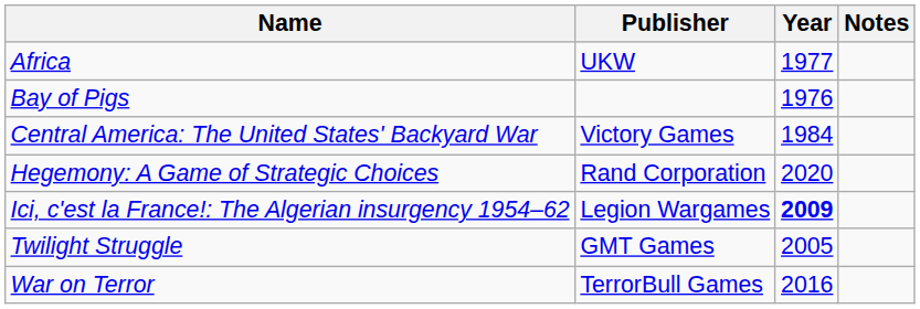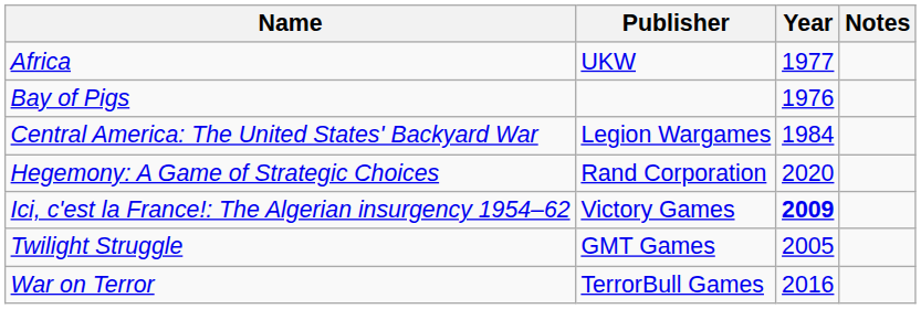 <table class="wikitable">
 <tr>
 <th>Name</th>
 <th>Publisher</th>
 <th>Year</th>
 <th>Notes</th>
 </tr>
 <tr>
 <td><em><a href='#'>Africa</a></em></td>
 <td><a href='#'>UKW</a></td>
 <td><a href='#'>1977</a></td>
 <td></td>
 </tr>
 <tr>
 <td><em><a href='#'>Bay of Pigs</a></em></td>
 <td></td>
 <td><a href='#'>1976</a></td>
 <td></td>
 </tr>
 <tr>
 <td><em><a href='#'>Central America: The United States' Backyard War</a></em></td>
-<td><a href='#'>Victory Games</a></td>
+<td><a href='#'>Legion Wargames</a></td>
 <td><a href='#'>1984</a></td>
 <td></td>
 </tr>
 <tr>
 <td><em><a href='#'>Hegemony: A Game of Strategic Choices</a></em></td>
 <td><a href='#'>Rand Corporation</a></td>
 <td><a href='#'>2020</a></td>
 <td></td>
 </tr>
 <tr>
 <td><em><a href='#'>Ici, c'est la France!: The Algerian insurgency 1954–62</a></em></td>
-<td><a href='#'>Legion Wargames</a></td>
+<td><a href='#'>Victory Games</a></td>
 <td><strong><a href='#'>2009</a></strong></td>
 <td></td>
 </tr>
 <tr>
 <td><em><a href='#'>Twilight Struggle</a></em></td>
 <td><a href='#'>GMT Games</a></td>
 <td><a href='#'>2005</a></td>
 <td></td>
 </tr>
 <tr>
 <td><em><a href='#'>War on Terror</a></em></td>
 <td><a href='#'>TerrorBull Games</a></td>
 <td><a href='#'>2016</a></td>
 <td></td>
 </tr>
 </table>
